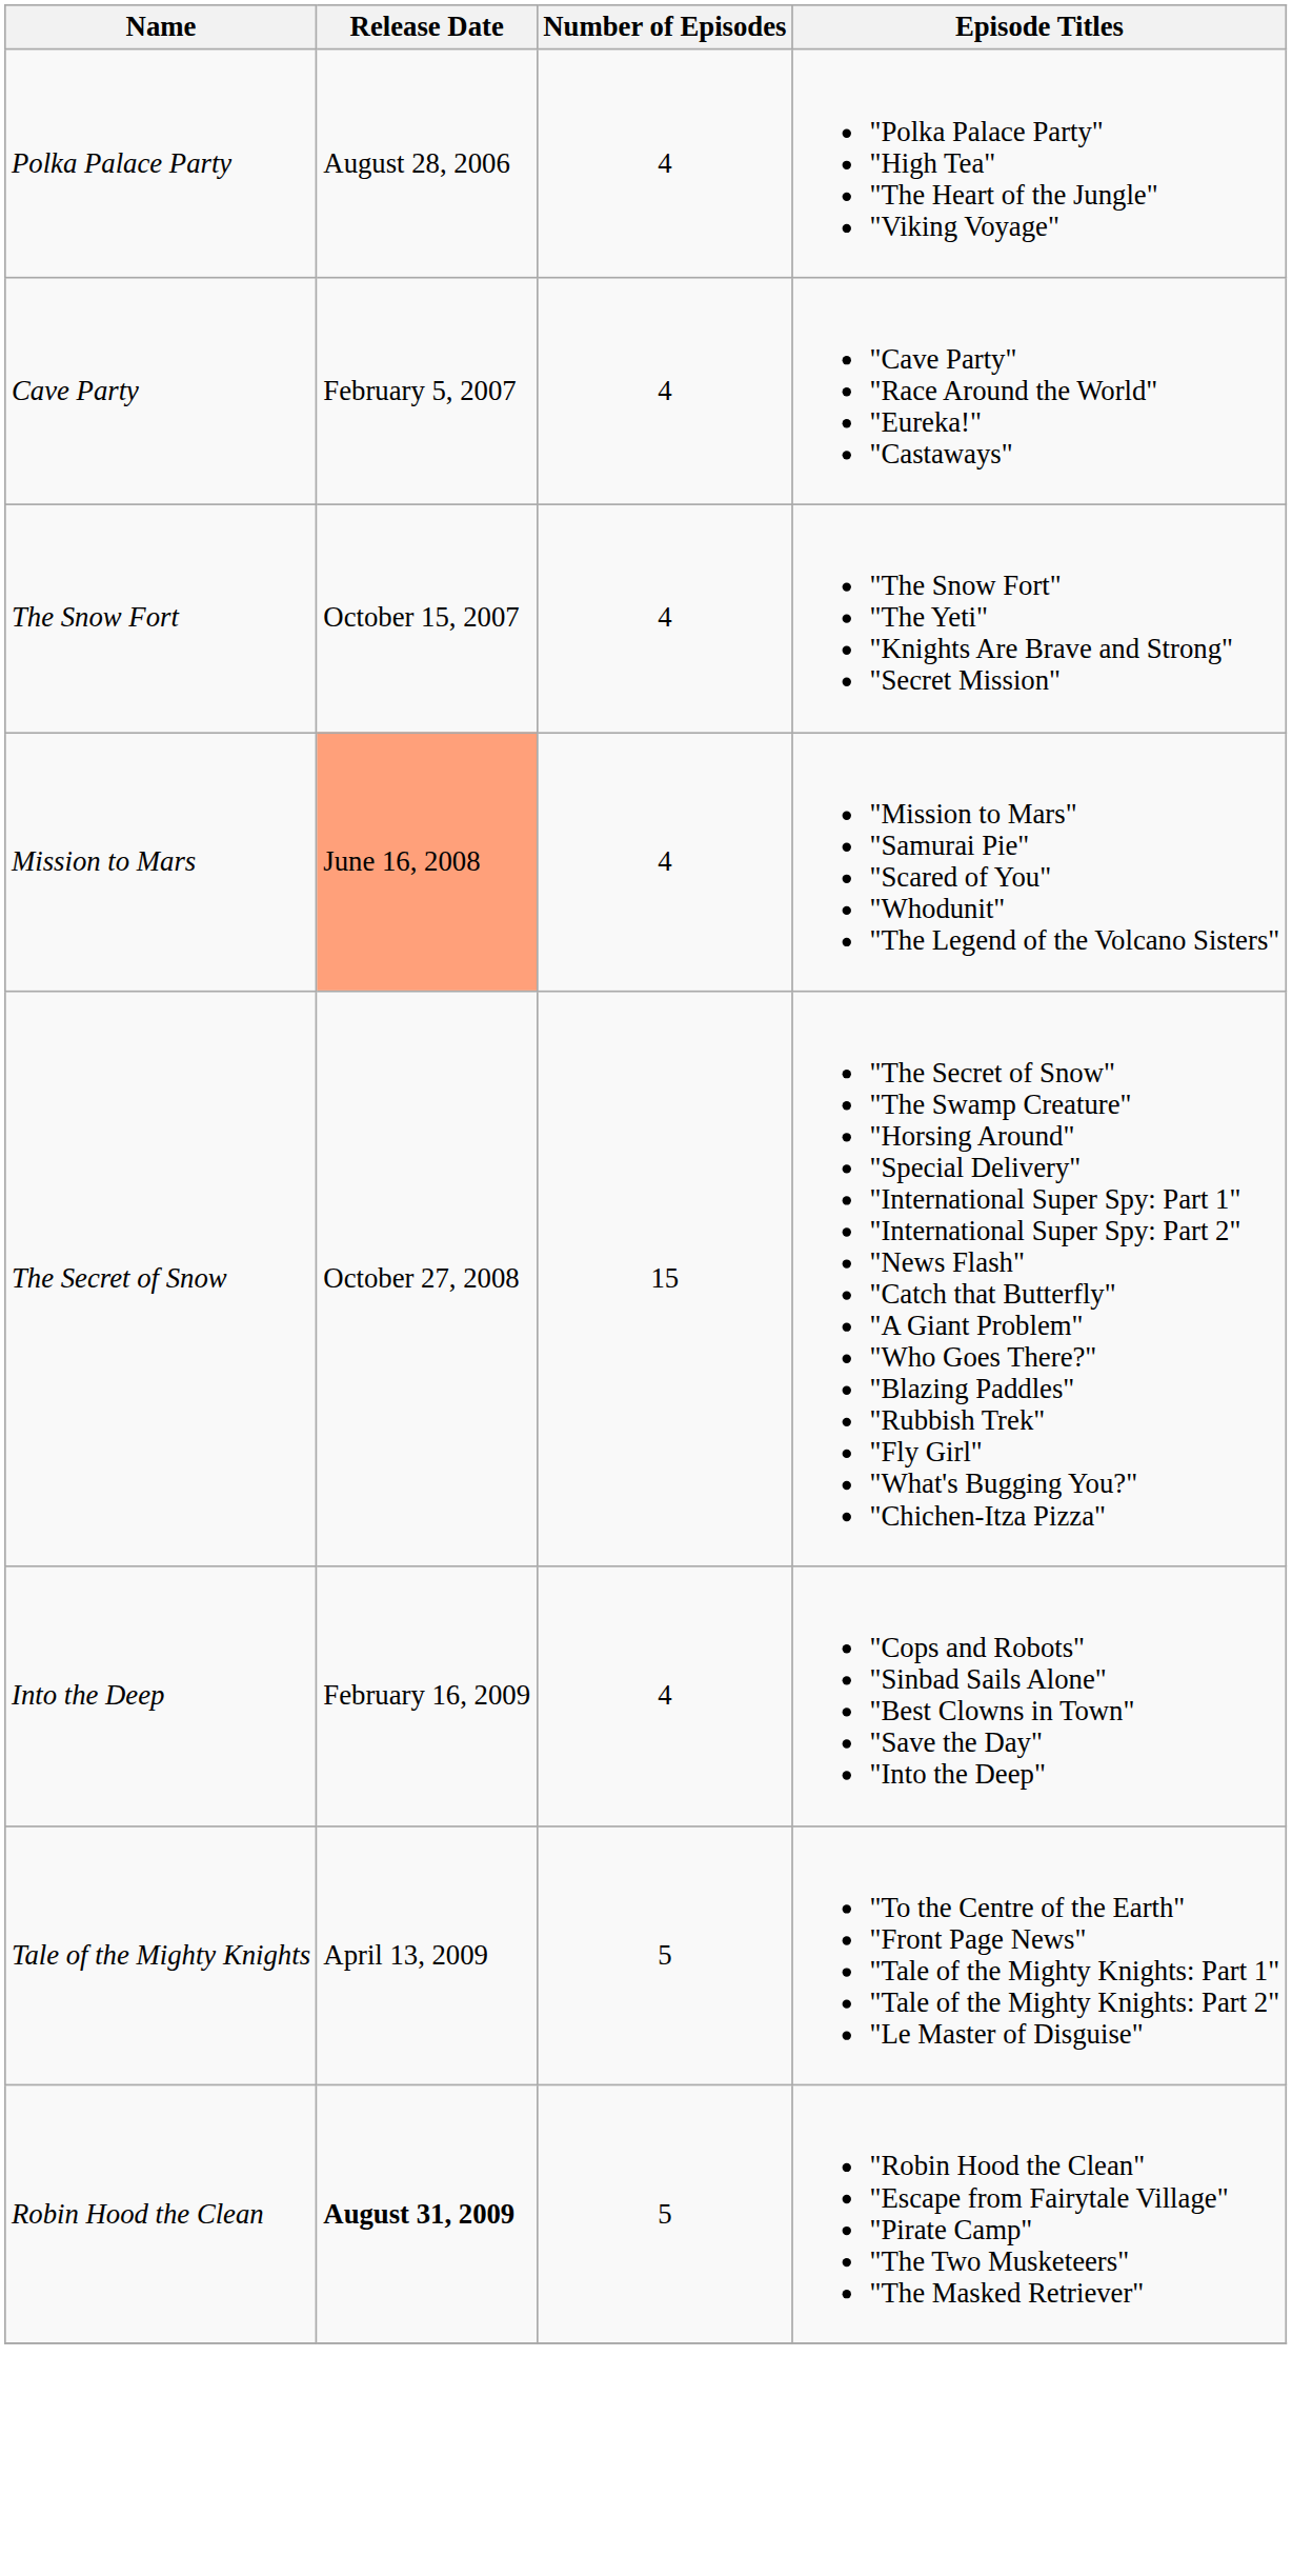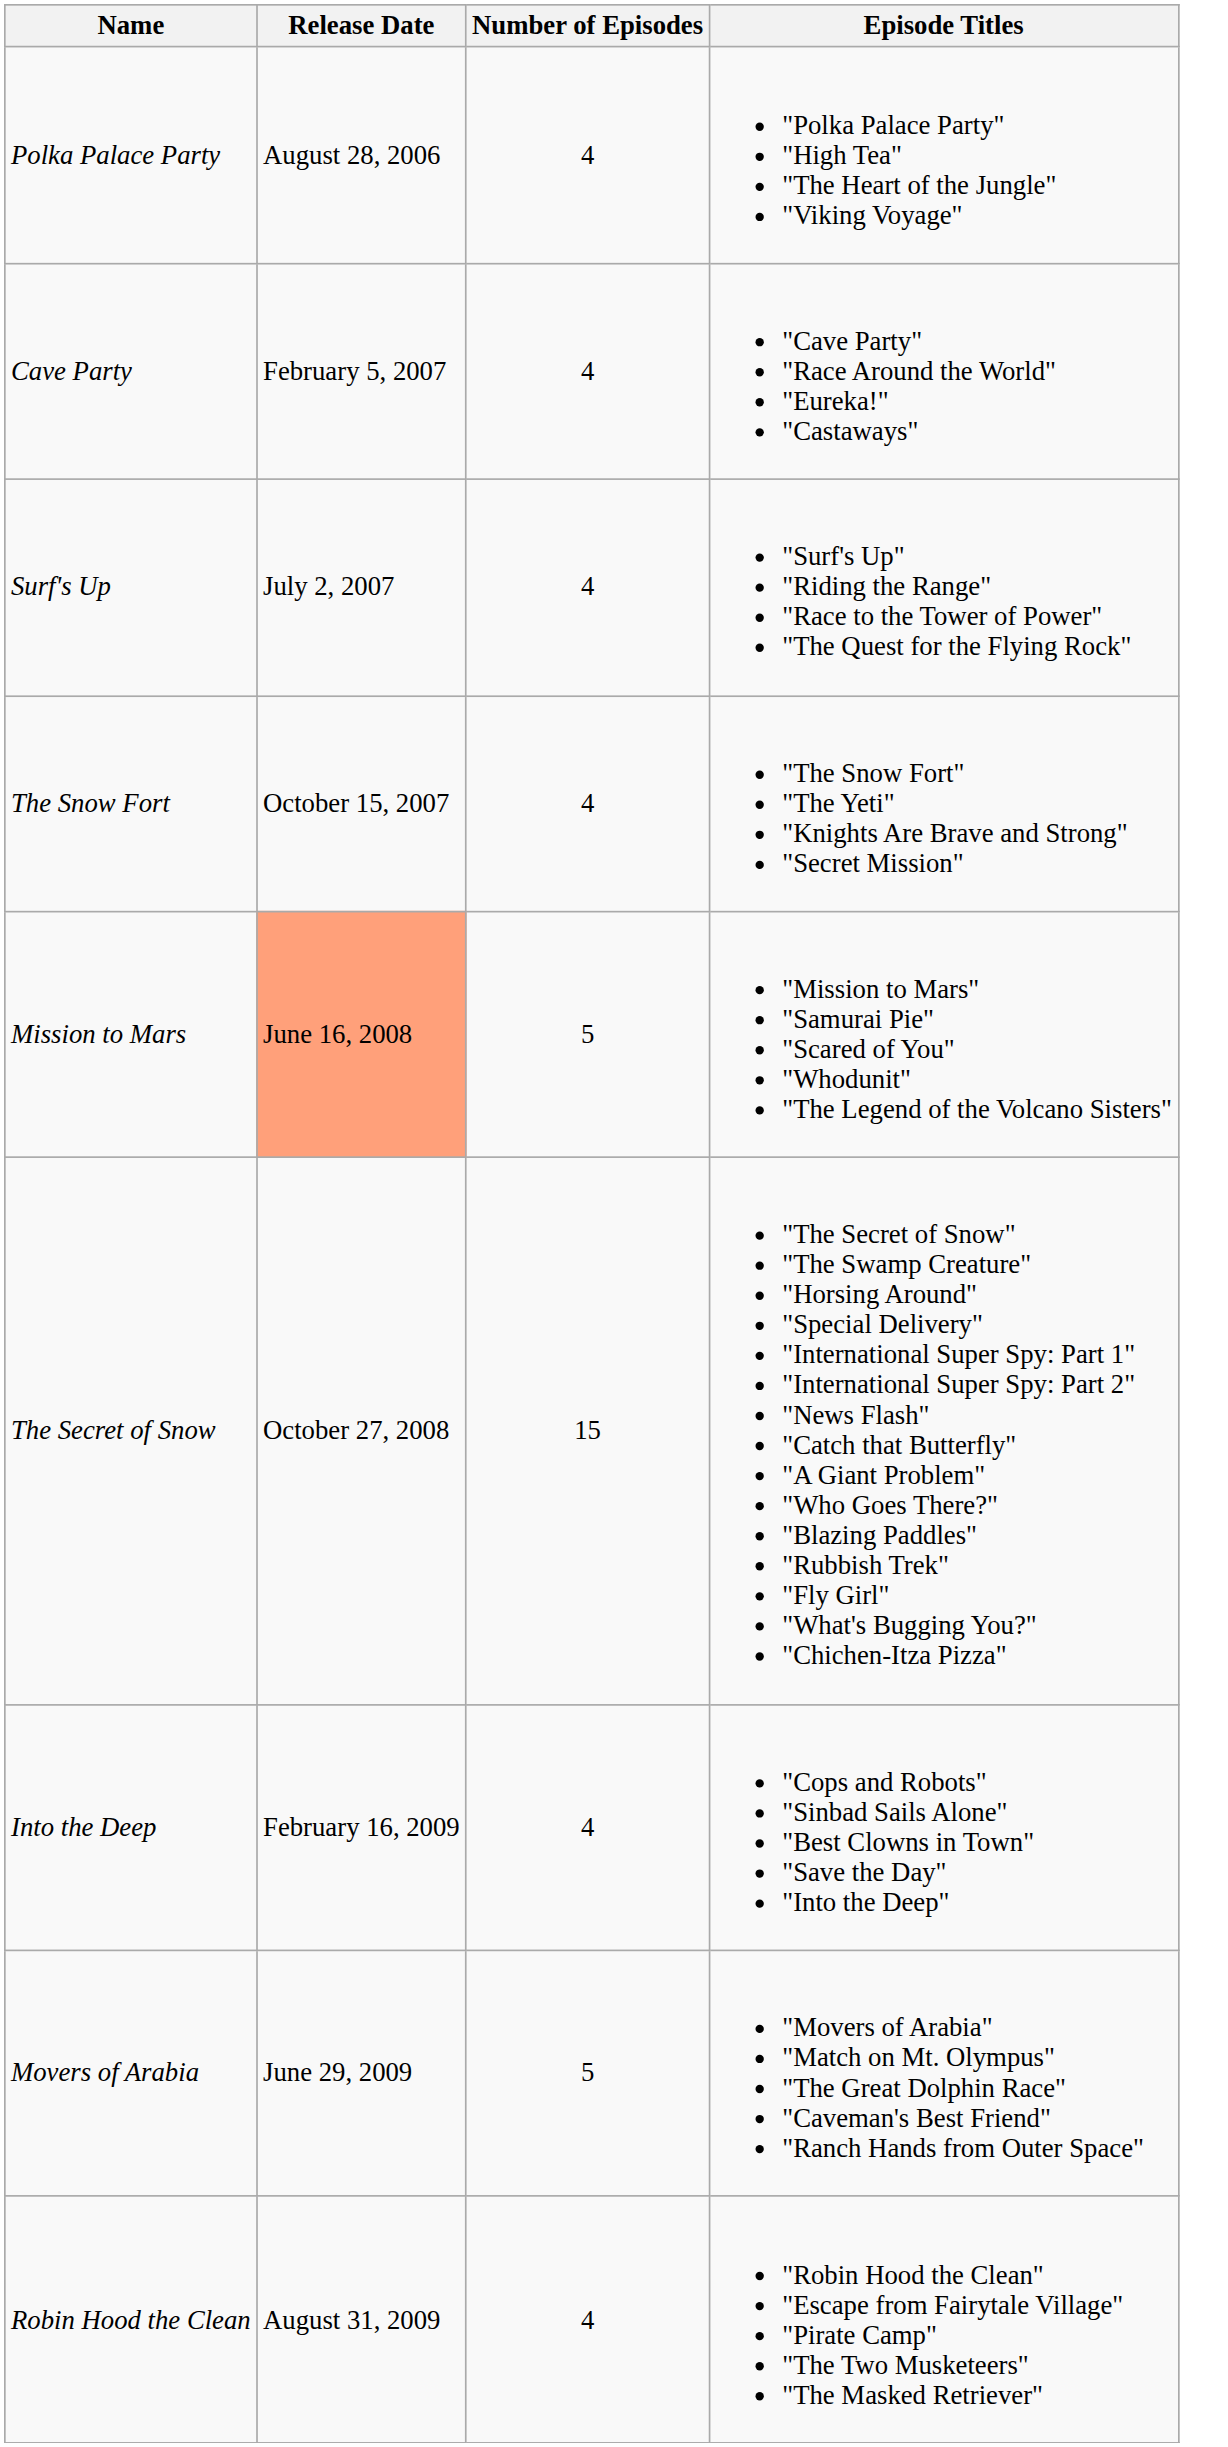 <table class="wikitable">
 <tr>
 <th>Name</th>
 <th>Release Date</th>
 <th>Number of Episodes</th>
 <th>Episode Titles</th>
 </tr>
 <tr>
 <td><em>Polka Palace Party</em></td>
 <td>August 28, 2006</td>
 <td align="center">4</td>
 <td><br><ul><li>"Polka Palace Party"</li><li>"High Tea"</li><li>"The Heart of the Jungle"</li><li>"Viking Voyage"</li></ul></td>
 </tr>
 <tr>
 <td><em>Cave Party</em></td>
 <td>February 5, 2007</td>
 <td align="center">4</td>
 <td><br><ul><li>"Cave Party"</li><li>"Race Around the World"</li><li>"Eureka!"</li><li>"Castaways"</li></ul></td>
 </tr>
 <tr>
+<td><em>Surf's Up</em></td>
+<td>July 2, 2007</td>
+<td align="center">4</td>
+<td><br><ul><li>"Surf's Up"</li><li>"Riding the Range"</li><li>"Race to the Tower of Power"</li><li>"The Quest for the Flying Rock"</li></ul></td>
+</tr>
+<tr>
 <td><em>The Snow Fort</em></td>
 <td>October 15, 2007</td>
 <td align="center">4</td>
 <td><br><ul><li>"The Snow Fort"</li><li>"The Yeti"</li><li>"Knights Are Brave and Strong"</li><li>"Secret Mission"</li></ul></td>
 </tr>
 <tr>
 <td><em>Mission to Mars</em></td>
 <td style="background: lightsalmon;">June 16, 2008</td>
-<td align="center">4</td>
+<td align="center">5</td>
 <td><br><ul><li>"Mission to Mars"</li><li>"Samurai Pie"</li><li>"Scared of You"</li><li>"Whodunit"</li><li>"The Legend of the Volcano Sisters"</li></ul></td>
 </tr>
 <tr>
 <td><em>The Secret of Snow</em></td>
 <td>October 27, 2008</td>
 <td align="center">15</td>
 <td><br><ul><li>"The Secret of Snow"</li><li>"The Swamp Creature"</li><li>"Horsing Around"</li><li>"Special Delivery"</li><li>"International Super Spy: Part 1"</li><li>"International Super Spy: Part 2"</li><li>"News Flash"</li><li>"Catch that Butterfly"</li><li>"A Giant Problem"</li><li>"Who Goes There?"</li><li>"Blazing Paddles"</li><li>"Rubbish Trek"</li><li>"Fly Girl"</li><li>"What's Bugging You?"</li><li>"Chichen-Itza Pizza"</li></ul></td>
 </tr>
 <tr>
 <td><em>Into the Deep</em></td>
 <td>February 16, 2009</td>
 <td align="center">4</td>
 <td><br><ul><li>"Cops and Robots"</li><li>"Sinbad Sails Alone"</li><li>"Best Clowns in Town"</li><li>"Save the Day"</li><li>"Into the Deep"</li></ul></td>
 </tr>
 <tr>
-<td><em>Tale of the Mighty Knights</em></td>
-<td>April 13, 2009</td>
+<td><em>Movers of Arabia</em></td>
+<td>June 29, 2009</td>
 <td align="center">5</td>
-<td><br><ul><li>"To the Centre of the Earth"</li><li>"Front Page News"</li><li>"Tale of the Mighty Knights: Part 1"</li><li>"Tale of the Mighty Knights: Part 2"</li><li>"Le Master of Disguise"</li></ul></td>
+<td><br><ul><li>"Movers of Arabia"</li><li>"Match on Mt. Olympus"</li><li>"The Great Dolphin Race"</li><li>"Caveman's Best Friend"</li><li>"Ranch Hands from Outer Space"</li></ul></td>
 </tr>
 <tr>
 <td><em>Robin Hood the Clean</em></td>
-<td><strong>August 31, 2009</strong></td>
-<td align="center">5</td>
+<td>August 31, 2009</td>
+<td align="center">4</td>
 <td><br><ul><li>"Robin Hood the Clean"</li><li>"Escape from Fairytale Village"</li><li>"Pirate Camp"</li><li>"The Two Musketeers"</li><li>"The Masked Retriever"</li></ul></td>
 </tr>
 <tr>
 </tr>
 </table>
